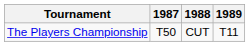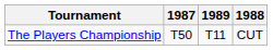 <table class="wikitable" style="font-size:95%;text-align:center;">
 <tr>
 <th>Tournament</th>
 <th>1987</th>
+<th>1989</th>
 <th>1988</th>
-<th>1989</th>
 </tr>
 <tr>
 <td align=left><a href='#'>The Players Championship</a></td>
 <td>T50</td>
+<td>T11</td>
 <td>CUT</td>
-<td>T11</td>
 </tr>
 </table>
